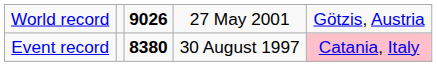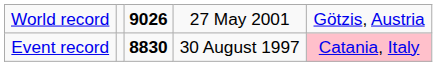 <table class="wikitable" style=" text-align:center; font-size:110%;" width="70%">
 <tr>
 <td><a href='#'>World record</a></td>
 <td></td>
 <td><strong>9026</strong></td>
 <td>27 May 2001</td>
 <td> <a href='#'>Götzis</a>, <a href='#'>Austria</a></td>
 </tr>
 <tr>
 <td><a href='#'>Event record</a></td>
 <td></td>
-<td><strong>8380</strong></td>
+<td><strong>8830</strong></td>
 <td>30 August 1997</td>
 <td style="background: pink;"> <a href='#'>Catania</a>, <a href='#'>Italy</a></td>
 </tr>
 </table>
